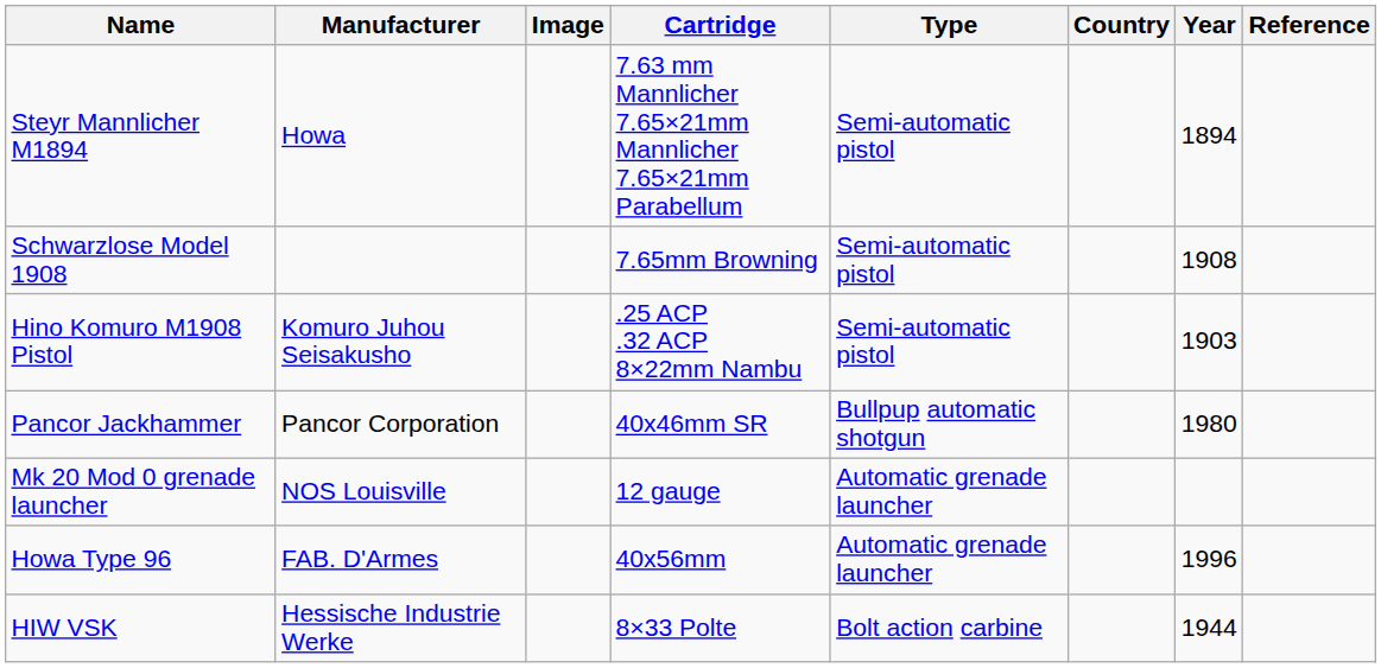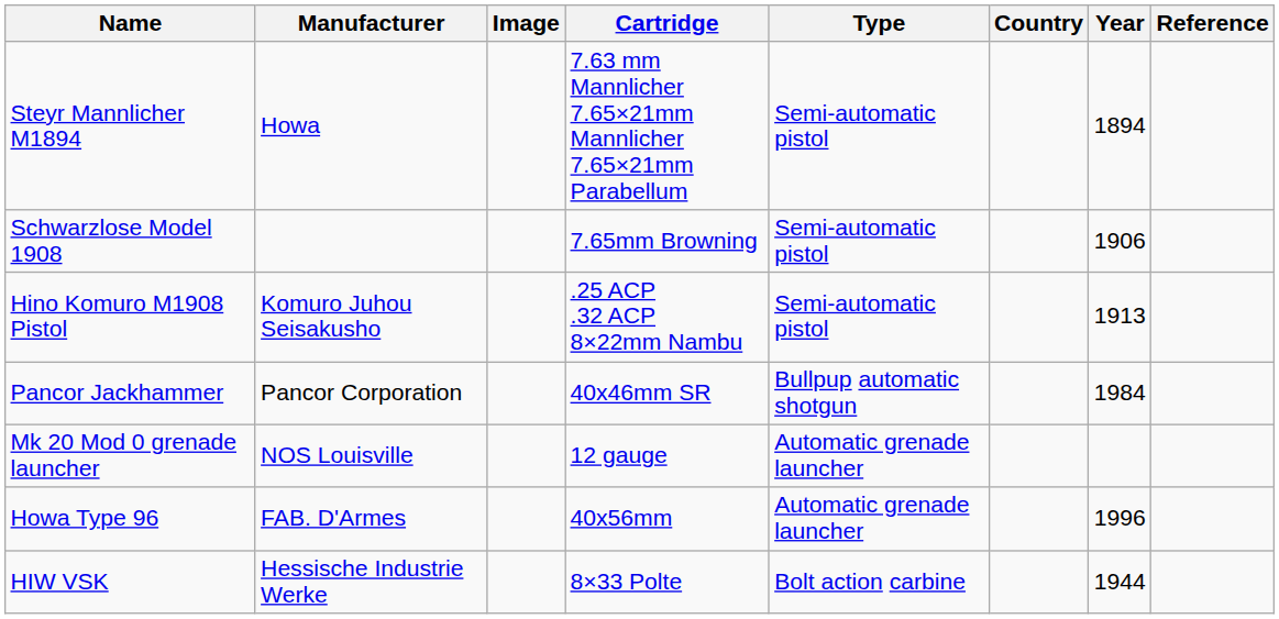 <table class="wikitable sortable" style="width: 99%">
 <tr>
 <th>Name</th>
 <th>Manufacturer</th>
 <th class="unsortable">Image</th>
 <th><a href='#'>Cartridge</a></th>
 <th>Type</th>
 <th>Country</th>
 <th>Year</th>
 <th>Reference</th>
 </tr>
 <tr>
 <td><a href='#'>Steyr Mannlicher M1894</a></td>
 <td><a href='#'>Howa</a></td>
 <td></td>
 <td><a href='#'>7.63 mm Mannlicher</a><br><a href='#'>7.65×21mm Mannlicher</a><br><a href='#'>7.65×21mm Parabellum</a></td>
 <td><a href='#'>Semi-automatic pistol</a></td>
 <td></td>
 <td>1894</td>
 <td></td>
 </tr>
 <tr>
 <td><a href='#'>Schwarzlose Model 1908</a></td>
 <td></td>
 <td></td>
 <td><a href='#'>7.65mm Browning</a></td>
 <td><a href='#'>Semi-automatic pistol</a></td>
 <td></td>
-<td>1908</td>
+<td>1906</td>
 <td></td>
 </tr>
 <tr>
 <td><a href='#'>Hino Komuro M1908 Pistol</a></td>
 <td><a href='#'>Komuro Juhou Seisakusho</a></td>
 <td></td>
 <td><a href='#'>.25 ACP</a><br><a href='#'>.32 ACP</a><br><a href='#'>8×22mm Nambu</a></td>
 <td><a href='#'>Semi-automatic pistol</a></td>
 <td></td>
-<td>1903</td>
+<td>1913</td>
 <td></td>
 </tr>
 <tr>
 <td><a href='#'>Pancor Jackhammer</a></td>
 <td>Pancor Corporation</td>
 <td></td>
 <td><a href='#'>40x46mm SR</a></td>
 <td><a href='#'>Bullpup</a> <a href='#'>automatic shotgun</a></td>
 <td></td>
-<td>1980</td>
+<td>1984</td>
 <td></td>
 </tr>
 <tr>
 <td><a href='#'>Mk 20 Mod 0 grenade launcher</a></td>
 <td><a href='#'>NOS Louisville</a></td>
 <td></td>
 <td><a href='#'>12 gauge</a></td>
 <td><a href='#'>Automatic grenade launcher</a></td>
 <td></td>
 <td></td>
 <td></td>
 </tr>
 <tr>
 <td><a href='#'>Howa Type 96</a></td>
 <td><a href='#'>FAB. D'Armes</a></td>
 <td></td>
 <td><a href='#'>40x56mm</a></td>
 <td><a href='#'>Automatic grenade launcher</a></td>
 <td></td>
 <td>1996</td>
 <td></td>
 </tr>
 <tr>
 <td><a href='#'>HIW VSK</a></td>
 <td><a href='#'>Hessische Industrie Werke</a></td>
 <td></td>
 <td><a href='#'>8×33 Polte</a></td>
 <td><a href='#'>Bolt action</a> <a href='#'>carbine</a></td>
 <td></td>
 <td>1944</td>
 <td></td>
 </tr>
 </table>
